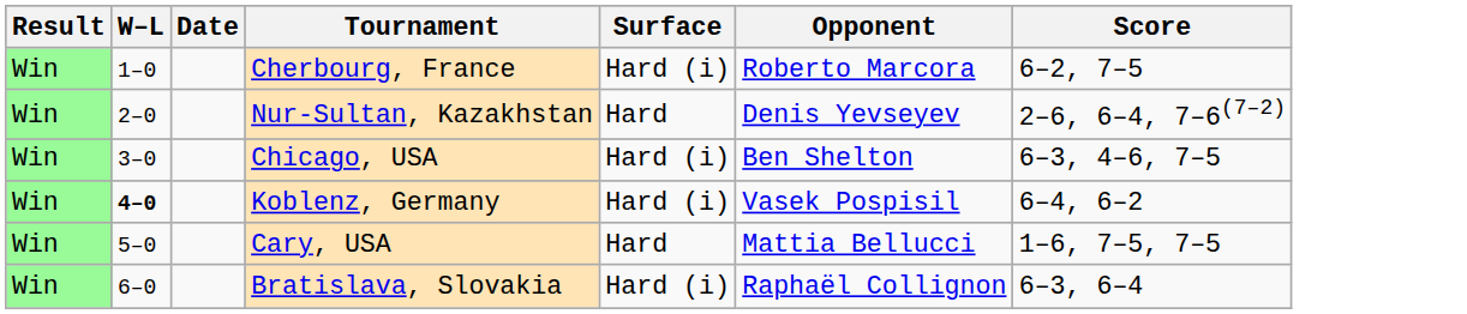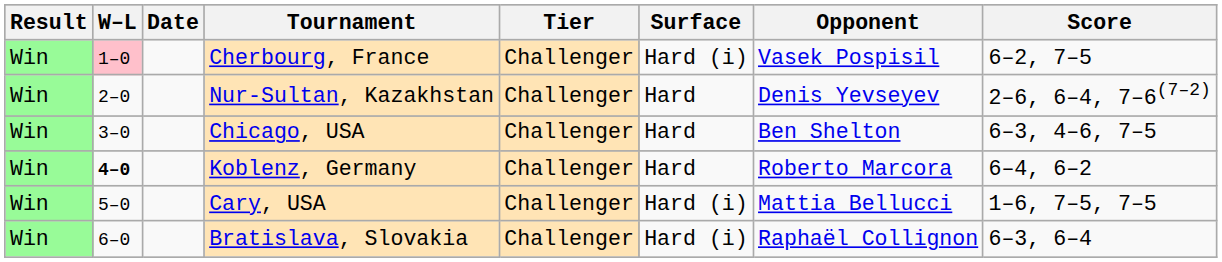 <table class="sortable wikitable">
 <tr>
 <th>Result</th>
 <th class=unsortable>W–L</th>
 <th>Date</th>
 <th>Tournament</th>
+<th>Tier</th>
 <th>Surface</th>
 <th>Opponent</th>
 <th class=unsortable>Score</th>
 </tr>
 <tr>
 <td bgcolor=98FB98>Win</td>
-<td><small>1–0</small></td>
+<td style="background: pink;"><small>1–0</small></td>
 <td><a href='#'></a></td>
 <td bgcolor=moccasin><a href='#'>Cherbourg</a>, France</td>
+<td bgcolor=moccasin>Challenger</td>
 <td>Hard (i)</td>
-<td> <a href='#'>Roberto Marcora</a></td>
+<td> <a href='#'>Vasek Pospisil</a></td>
 <td>6–2, 7–5</td>
 </tr>
 <tr>
 <td bgcolor=98FB98>Win</td>
 <td><small>2–0</small></td>
 <td><a href='#'></a></td>
 <td bgcolor=moccasin><a href='#'>Nur-Sultan</a>, Kazakhstan</td>
+<td bgcolor=moccasin>Challenger</td>
 <td>Hard</td>
 <td> <a href='#'>Denis Yevseyev</a></td>
 <td>2–6, 6–4, 7–6<sup>(7–2)</sup></td>
 </tr>
 <tr>
 <td bgcolor=98FB98>Win</td>
 <td><small>3–0</small></td>
 <td><a href='#'></a></td>
 <td bgcolor=moccasin><a href='#'>Chicago</a>, USA</td>
-<td>Hard (i)</td>
+<td bgcolor=moccasin>Challenger</td>
+<td>Hard</td>
 <td> <a href='#'>Ben Shelton</a></td>
 <td>6–3, 4–6, 7–5</td>
 </tr>
 <tr>
 <td bgcolor=98FB98>Win</td>
 <td><strong><small>4–0</small></strong></td>
 <td><a href='#'></a></td>
 <td style="background:moccasin;"><a href='#'>Koblenz</a>, Germany</td>
-<td>Hard (i)</td>
-<td> <a href='#'>Vasek Pospisil</a></td>
+<td style="background:moccasin;">Challenger</td>
+<td>Hard</td>
+<td> <a href='#'>Roberto Marcora</a></td>
 <td>6–4, 6–2</td>
 </tr>
 <tr>
 <td bgcolor=98fb98>Win</td>
 <td><small>5–0</small></td>
 <td><a href='#'></a></td>
 <td style="background:moccasin;"><a href='#'>Cary</a>, USA</td>
-<td>Hard</td>
+<td style="background:moccasin;">Challenger</td>
+<td>Hard (i)</td>
 <td> <a href='#'>Mattia Bellucci</a></td>
 <td>1–6, 7–5, 7–5</td>
 </tr>
 <tr>
 <td bgcolor=98fb98>Win</td>
 <td><small>6–0</small></td>
 <td><a href='#'></a></td>
 <td style=background:moccasin><a href='#'>Bratislava</a>, Slovakia</td>
+<td style=background:moccasin>Challenger</td>
 <td>Hard (i)</td>
 <td> <a href='#'>Raphaël Collignon</a></td>
 <td>6–3, 6–4</td>
 </tr>
 </table>
